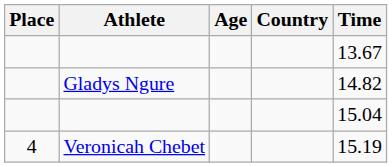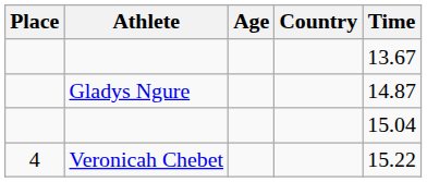 <table class="wikitable mw-datatable sortable">
 <tr>
 <th>Place</th>
 <th>Athlete</th>
 <th>Age</th>
 <th>Country</th>
 <th>Time</th>
 </tr>
 <tr>
 <td align=center></td>
 <td></td>
 <td></td>
 <td></td>
 <td>13.67</td>
 </tr>
 <tr>
 <td align=center></td>
 <td><a href='#'>Gladys Ngure</a></td>
 <td></td>
 <td></td>
-<td>14.82</td>
+<td>14.87</td>
 </tr>
 <tr>
 <td align=center></td>
 <td></td>
 <td></td>
 <td></td>
 <td>15.04</td>
 </tr>
 <tr>
 <td align=center>4</td>
 <td><a href='#'>Veronicah Chebet</a></td>
 <td></td>
 <td></td>
-<td>15.19</td>
+<td>15.22</td>
 </tr>
 </table>
